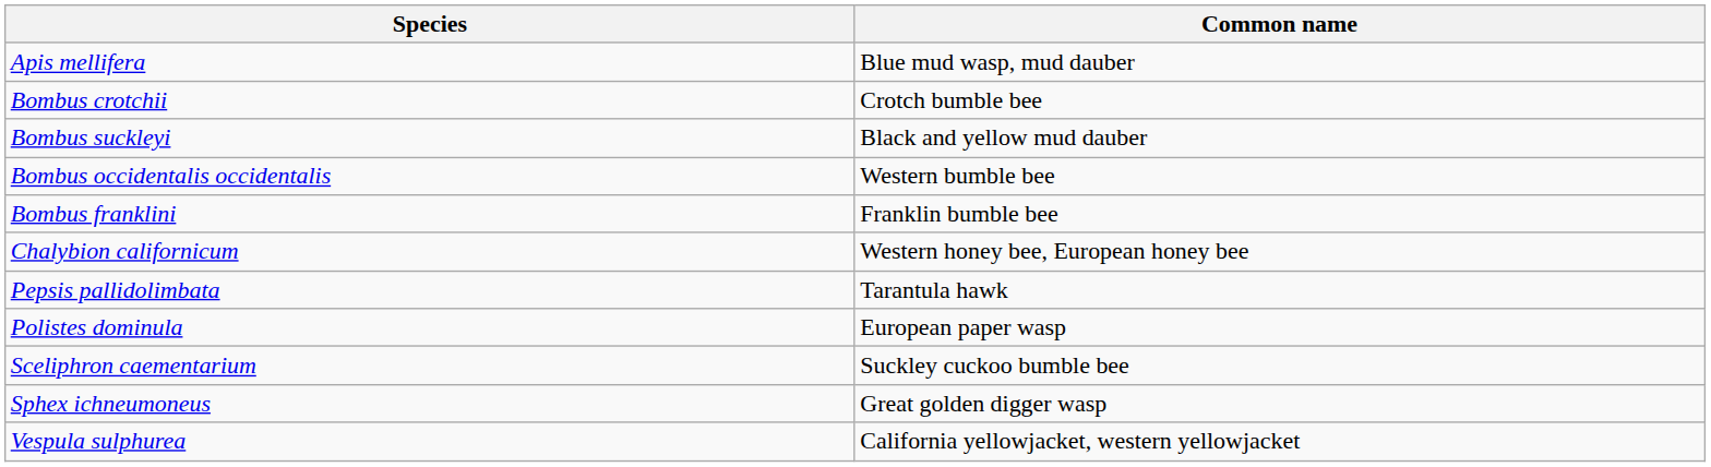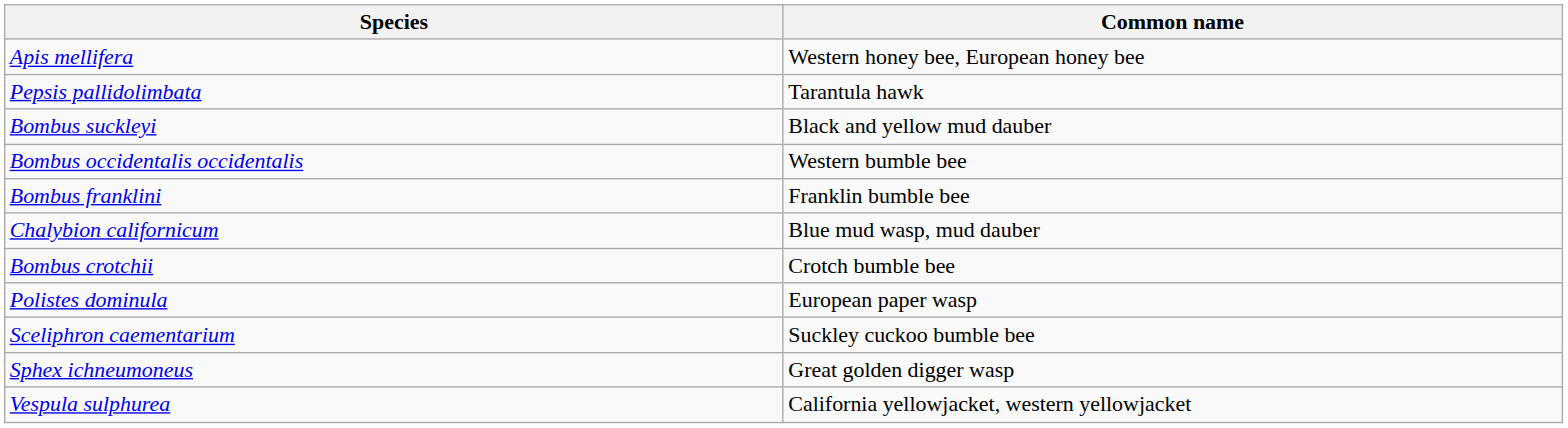 <table width=90% class="wikitable">
 <tr>
 <th width=25%>Species</th>
 <th width=25%>Common name</th>
 </tr>
 <tr>
 <td><em><a href='#'>Apis mellifera</a></em></td>
-<td>Blue mud wasp, mud dauber</td>
+<td>Western honey bee, European honey bee</td>
 </tr>
 <tr>
-<td><em><a href='#'>Bombus crotchii</a></em></td>
-<td>Crotch bumble bee</td>
+<td><em><a href='#'>Pepsis pallidolimbata</a></em></td>
+<td>Tarantula hawk</td>
 </tr>
 <tr>
 <td><em><a href='#'>Bombus suckleyi</a></em></td>
 <td>Black and yellow mud dauber</td>
 </tr>
 <tr>
 <td><em><a href='#'>Bombus occidentalis occidentalis</a></em></td>
 <td>Western bumble bee</td>
 </tr>
 <tr>
 <td><em><a href='#'>Bombus franklini</a></em></td>
 <td>Franklin bumble bee</td>
 </tr>
 <tr>
 <td><em><a href='#'>Chalybion californicum</a></em></td>
-<td>Western honey bee, European honey bee</td>
+<td>Blue mud wasp, mud dauber</td>
 </tr>
 <tr>
-<td><em><a href='#'>Pepsis pallidolimbata</a></em></td>
-<td>Tarantula hawk</td>
+<td><em><a href='#'>Bombus crotchii</a></em></td>
+<td>Crotch bumble bee</td>
 </tr>
 <tr>
 <td><em><a href='#'>Polistes dominula</a></em></td>
 <td>European paper wasp</td>
 </tr>
 <tr>
 <td><em><a href='#'>Sceliphron caementarium</a></em></td>
 <td>Suckley cuckoo bumble bee</td>
 </tr>
 <tr>
 <td><em><a href='#'>Sphex ichneumoneus</a></em></td>
 <td>Great golden digger wasp</td>
 </tr>
 <tr>
 <td><em><a href='#'>Vespula sulphurea</a></em></td>
 <td>California yellowjacket, western yellowjacket</td>
 </tr>
 </table>
